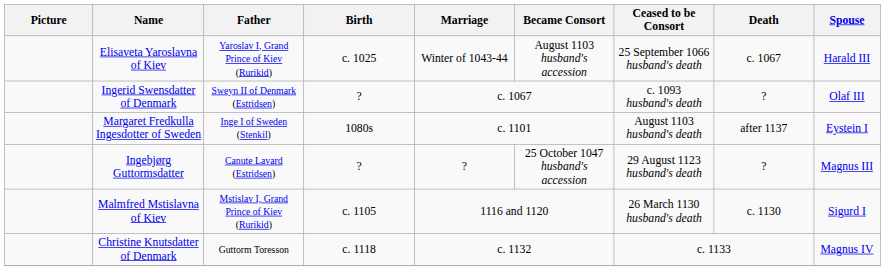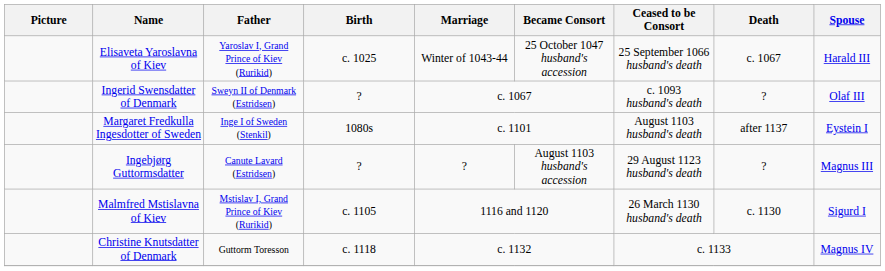 <table width=95% class="wikitable">
 <tr>
 <th width = "8%">Picture</th>
 <th width = "10%">Name</th>
 <th width = "9%">Father</th>
 <th width = "10%">Birth</th>
 <th width = "9%">Marriage</th>
 <th width = "9%">Became Consort</th>
 <th width = "9%">Ceased to be Consort</th>
 <th width = "9%">Death</th>
 <th width = "6%"><a href='#'>Spouse</a></th>
 </tr>
 <tr>
 <td align="center"></td>
 <td align="center"><a href='#'>Elisaveta Yaroslavna of Kiev</a></td>
 <td align="center"><small><a href='#'>Yaroslav I, Grand Prince of Kiev</a><br>(<a href='#'>Rurikid</a>)</small></td>
 <td align="center">c. 1025</td>
 <td align="center">Winter of 1043-44</td>
-<td align="center">August 1103<br><em>husband's accession</em></td>
+<td align="center">25 October 1047<br><em>husband's accession</em></td>
 <td align="center">25 September 1066<br><em>husband's death</em></td>
 <td align="center">c. 1067</td>
 <td align="center"><a href='#'>Harald III</a></td>
 </tr>
 <tr>
 <td align="center"></td>
 <td align="center"><a href='#'>Ingerid Swensdatter of Denmark</a></td>
 <td align="center"><small><a href='#'>Sweyn II of Denmark</a><br>(<a href='#'>Estridsen</a>)</small></td>
 <td align="center">?</td>
 <td align="center" colspan="2">c. 1067</td>
 <td align="center">c. 1093<br><em>husband's death</em></td>
 <td align="center">?</td>
 <td align="center"><a href='#'>Olaf III</a></td>
 </tr>
 <tr>
 <td align="center"></td>
 <td align="center"><a href='#'>Margaret Fredkulla Ingesdotter of Sweden</a><br></td>
 <td align="center"><small><a href='#'>Inge I of Sweden</a><br>(<a href='#'>Stenkil</a>)</small></td>
 <td align="center">1080s</td>
 <td align="center" colspan="2">c. 1101</td>
 <td align="center">August 1103<br><em>husband's death</em></td>
 <td align="center">after 1137</td>
 <td align="center"><a href='#'>Eystein I</a></td>
 </tr>
 <tr>
 <td align="center"></td>
 <td align="center"><a href='#'>Ingebjørg Guttormsdatter</a></td>
 <td align="center"><small><a href='#'>Canute Lavard</a><br>(<a href='#'>Estridsen</a>)</small></td>
 <td align="center">?</td>
 <td align="center">?</td>
-<td align="center">25 October 1047<br><em>husband's accession</em></td>
+<td align="center">August 1103<br><em>husband's accession</em></td>
 <td align="center">29 August 1123<br><em>husband's death</em></td>
 <td align="center">?</td>
 <td align="center"><a href='#'>Magnus III</a></td>
 </tr>
 <tr>
 <td align="center"></td>
 <td align="center"><a href='#'>Malmfred Mstislavna of Kiev</a><br></td>
 <td align="center"><small><a href='#'>Mstislav I, Grand Prince of Kiev</a><br>(<a href='#'>Rurikid</a>)</small></td>
 <td align="center">c. 1105</td>
 <td align="center" colspan="2">1116 and 1120</td>
 <td align="center">26 March 1130<br><em>husband's death</em></td>
 <td align="center">c. 1130</td>
 <td align="center"><a href='#'>Sigurd I</a></td>
 </tr>
 <tr>
 <td align="center"></td>
 <td align="center"><a href='#'>Christine Knutsdatter of Denmark</a></td>
 <td align="center"><small>Guttorm Toresson</small></td>
 <td align="center">c. 1118</td>
 <td align="center" colspan="2">c. 1132</td>
 <td align="center" colspan="2">c. 1133</td>
 <td align="center"><a href='#'>Magnus IV</a></td>
 </tr>
 <tr>
 </tr>
 </table>
